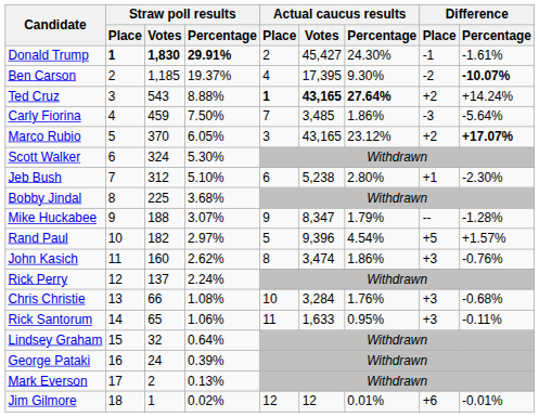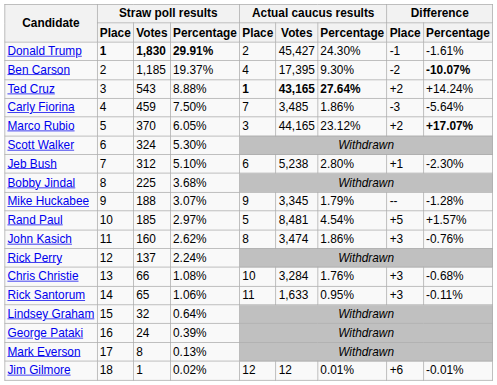 <table class="wikitable plainrowheaders sortable" style="margin:auto;">
 <tr>
 <th rowspan=2>Candidate</th>
 <th colspan=3>Straw poll results</th>
 <th colspan=3>Actual caucus results</th>
 <th colspan=2>Difference</th>
 </tr>
 <tr>
 <th>Place</th>
 <th>Votes</th>
 <th>Percentage</th>
 <th>Place</th>
 <th>Votes</th>
 <th>Percentage</th>
 <th>Place</th>
 <th>Percentage</th>
 </tr>
 <tr>
 <td><a href='#'>Donald Trump</a></td>
 <td><strong>1</strong></td>
 <td><strong>1,830</strong></td>
 <td><strong>29.91%</strong></td>
 <td>2</td>
 <td>45,427</td>
 <td>24.30%</td>
 <td>-1</td>
 <td>-1.61%</td>
 </tr>
 <tr>
 <td><a href='#'>Ben Carson</a></td>
 <td>2</td>
 <td>1,185</td>
 <td>19.37%</td>
 <td>4</td>
 <td>17,395</td>
 <td>9.30%</td>
 <td>-2</td>
 <td><strong>-10.07%</strong></td>
 </tr>
 <tr>
 <td><a href='#'>Ted Cruz</a></td>
 <td>3</td>
 <td>543</td>
 <td>8.88%</td>
 <td><strong>1</strong></td>
 <td><strong>43,165</strong></td>
 <td><strong>27.64%</strong></td>
 <td>+2</td>
 <td>+14.24%</td>
 </tr>
 <tr>
 <td><a href='#'>Carly Fiorina</a></td>
 <td>4</td>
 <td>459</td>
 <td>7.50%</td>
 <td>7</td>
 <td>3,485</td>
 <td>1.86%</td>
 <td>-3</td>
 <td>-5.64%</td>
 </tr>
 <tr>
 <td><a href='#'>Marco Rubio</a></td>
 <td>5</td>
 <td>370</td>
 <td>6.05%</td>
 <td>3</td>
-<td>43,165</td>
+<td>44,165</td>
 <td>23.12%</td>
 <td>+2</td>
 <td><strong>+17.07%</strong></td>
 </tr>
 <tr>
 <td><a href='#'>Scott Walker</a></td>
 <td>6</td>
 <td>324</td>
 <td>5.30%</td>
 <td style="text-align:center; background:silver;" colspan=5><em>Withdrawn</em></td>
 </tr>
 <tr>
 <td><a href='#'>Jeb Bush</a></td>
 <td>7</td>
 <td>312</td>
 <td>5.10%</td>
 <td>6</td>
 <td>5,238</td>
 <td>2.80%</td>
 <td>+1</td>
 <td>-2.30%</td>
 </tr>
 <tr>
 <td><a href='#'>Bobby Jindal</a></td>
 <td>8</td>
 <td>225</td>
 <td>3.68%</td>
 <td style="text-align:center; background:silver;" colspan=5><em>Withdrawn</em></td>
 </tr>
 <tr>
 <td><a href='#'>Mike Huckabee</a></td>
 <td>9</td>
 <td>188</td>
 <td>3.07%</td>
 <td>9</td>
-<td>8,347</td>
+<td>3,345</td>
 <td>1.79%</td>
 <td>--</td>
 <td>-1.28%</td>
 </tr>
 <tr>
 <td><a href='#'>Rand Paul</a></td>
 <td>10</td>
-<td>182</td>
+<td>185</td>
 <td>2.97%</td>
 <td>5</td>
-<td>9,396</td>
+<td>8,481</td>
 <td>4.54%</td>
 <td>+5</td>
 <td>+1.57%</td>
 </tr>
 <tr>
 <td><a href='#'>John Kasich</a></td>
 <td>11</td>
 <td>160</td>
 <td>2.62%</td>
 <td>8</td>
 <td>3,474</td>
 <td>1.86%</td>
 <td>+3</td>
 <td>-0.76%</td>
 </tr>
 <tr>
 <td><a href='#'>Rick Perry</a></td>
 <td>12</td>
 <td>137</td>
 <td>2.24%</td>
 <td style="text-align:center; background:silver;" colspan=5><em>Withdrawn</em></td>
 </tr>
 <tr>
 <td><a href='#'>Chris Christie</a></td>
 <td>13</td>
 <td>66</td>
 <td>1.08%</td>
 <td>10</td>
 <td>3,284</td>
 <td>1.76%</td>
 <td>+3</td>
 <td>-0.68%</td>
 </tr>
 <tr>
 <td><a href='#'>Rick Santorum</a></td>
 <td>14</td>
 <td>65</td>
 <td>1.06%</td>
 <td>11</td>
 <td>1,633</td>
 <td>0.95%</td>
 <td>+3</td>
 <td>-0.11%</td>
 </tr>
 <tr>
 <td><a href='#'>Lindsey Graham</a></td>
 <td>15</td>
 <td>32</td>
 <td>0.64%</td>
 <td style="text-align:center; background:silver;" colspan=5><em>Withdrawn</em></td>
 </tr>
 <tr>
 <td><a href='#'>George Pataki</a></td>
 <td>16</td>
 <td>24</td>
 <td>0.39%</td>
 <td style="text-align:center; background:silver;" colspan=5><em>Withdrawn</em></td>
 </tr>
 <tr>
 <td><a href='#'>Mark Everson</a></td>
 <td>17</td>
-<td>2</td>
+<td>8</td>
 <td>0.13%</td>
 <td style="text-align:center; background:silver;" colspan=5><em>Withdrawn</em></td>
 </tr>
 <tr>
 <td><a href='#'>Jim Gilmore</a></td>
 <td>18</td>
 <td>1</td>
 <td>0.02%</td>
 <td>12</td>
 <td>12</td>
 <td>0.01%</td>
 <td>+6</td>
 <td>-0.01%</td>
 </tr>
 </table>
